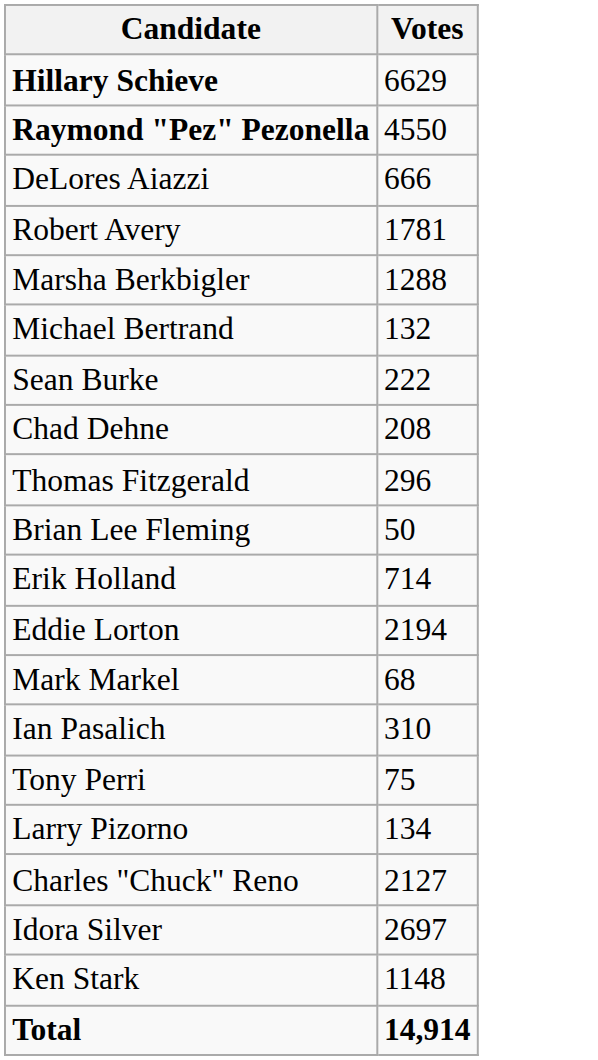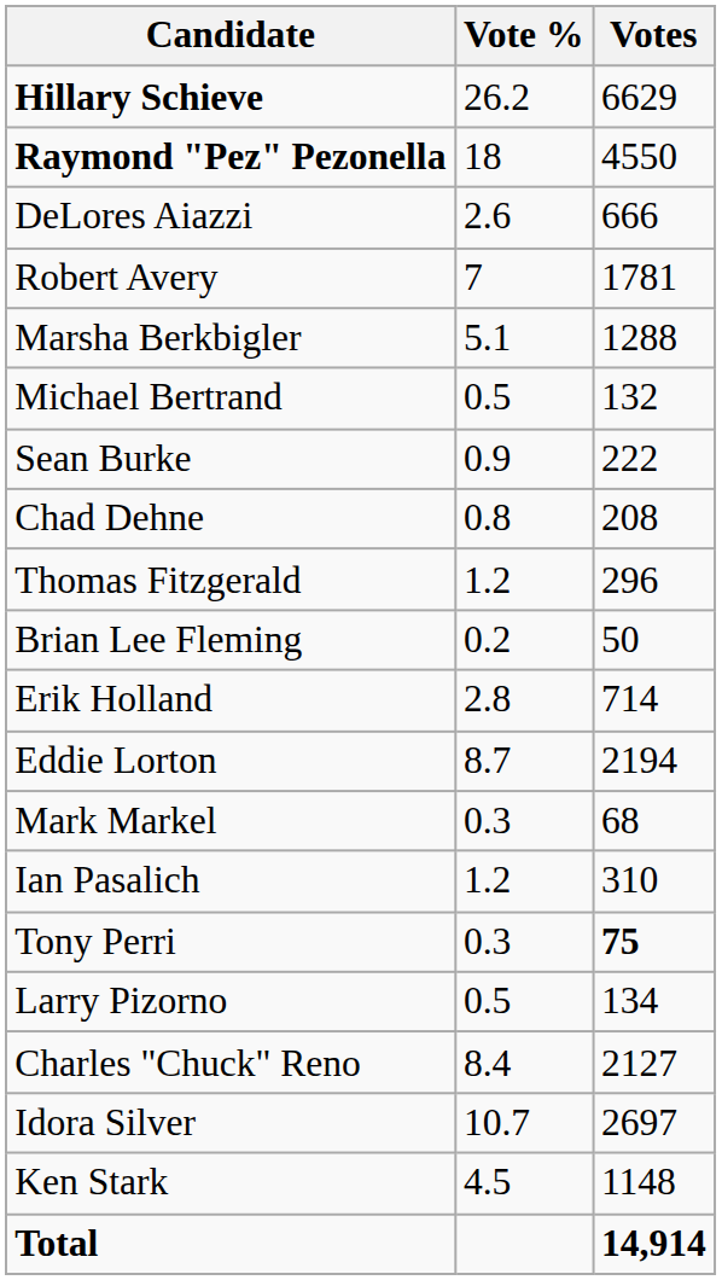 <table class="wikitable">
 <tr>
 <th>Candidate</th>
+<th>Vote %</th>
 <th>Votes</th>
 </tr>
 <tr>
 <td><strong>Hillary Schieve</strong></td>
+<td>26.2</td>
 <td>6629</td>
 </tr>
 <tr>
 <td><strong>Raymond "Pez" Pezonella</strong></td>
+<td>18</td>
 <td>4550</td>
 </tr>
 <tr>
 <td>DeLores Aiazzi</td>
+<td>2.6</td>
 <td>666</td>
 </tr>
 <tr>
 <td>Robert Avery</td>
+<td>7</td>
 <td>1781</td>
 </tr>
 <tr>
 <td>Marsha Berkbigler</td>
+<td>5.1</td>
 <td>1288</td>
 </tr>
 <tr>
 <td>Michael Bertrand</td>
+<td>0.5</td>
 <td>132</td>
 </tr>
 <tr>
 <td>Sean Burke</td>
+<td>0.9</td>
 <td>222</td>
 </tr>
 <tr>
 <td>Chad Dehne</td>
+<td>0.8</td>
 <td>208</td>
 </tr>
 <tr>
 <td>Thomas Fitzgerald</td>
+<td>1.2</td>
 <td>296</td>
 </tr>
 <tr>
 <td>Brian Lee Fleming</td>
+<td>0.2</td>
 <td>50</td>
 </tr>
 <tr>
 <td>Erik Holland</td>
+<td>2.8</td>
 <td>714</td>
 </tr>
 <tr>
 <td>Eddie Lorton</td>
+<td>8.7</td>
 <td>2194</td>
 </tr>
 <tr>
 <td>Mark Markel</td>
+<td>0.3</td>
 <td>68</td>
 </tr>
 <tr>
 <td>Ian Pasalich</td>
+<td>1.2</td>
 <td>310</td>
 </tr>
 <tr>
 <td>Tony Perri</td>
-<td>75</td>
+<td>0.3</td>
+<td><strong>75</strong></td>
 </tr>
 <tr>
 <td>Larry Pizorno</td>
+<td>0.5</td>
 <td>134</td>
 </tr>
 <tr>
 <td>Charles "Chuck" Reno</td>
+<td>8.4</td>
 <td>2127</td>
 </tr>
 <tr>
 <td>Idora Silver</td>
+<td>10.7</td>
 <td>2697</td>
 </tr>
 <tr>
 <td>Ken Stark</td>
+<td>4.5</td>
 <td>1148</td>
 </tr>
 <tr>
 <td><strong>Total</strong></td>
+<td></td>
 <td><strong>14,914</strong></td>
 </tr>
 </table>
